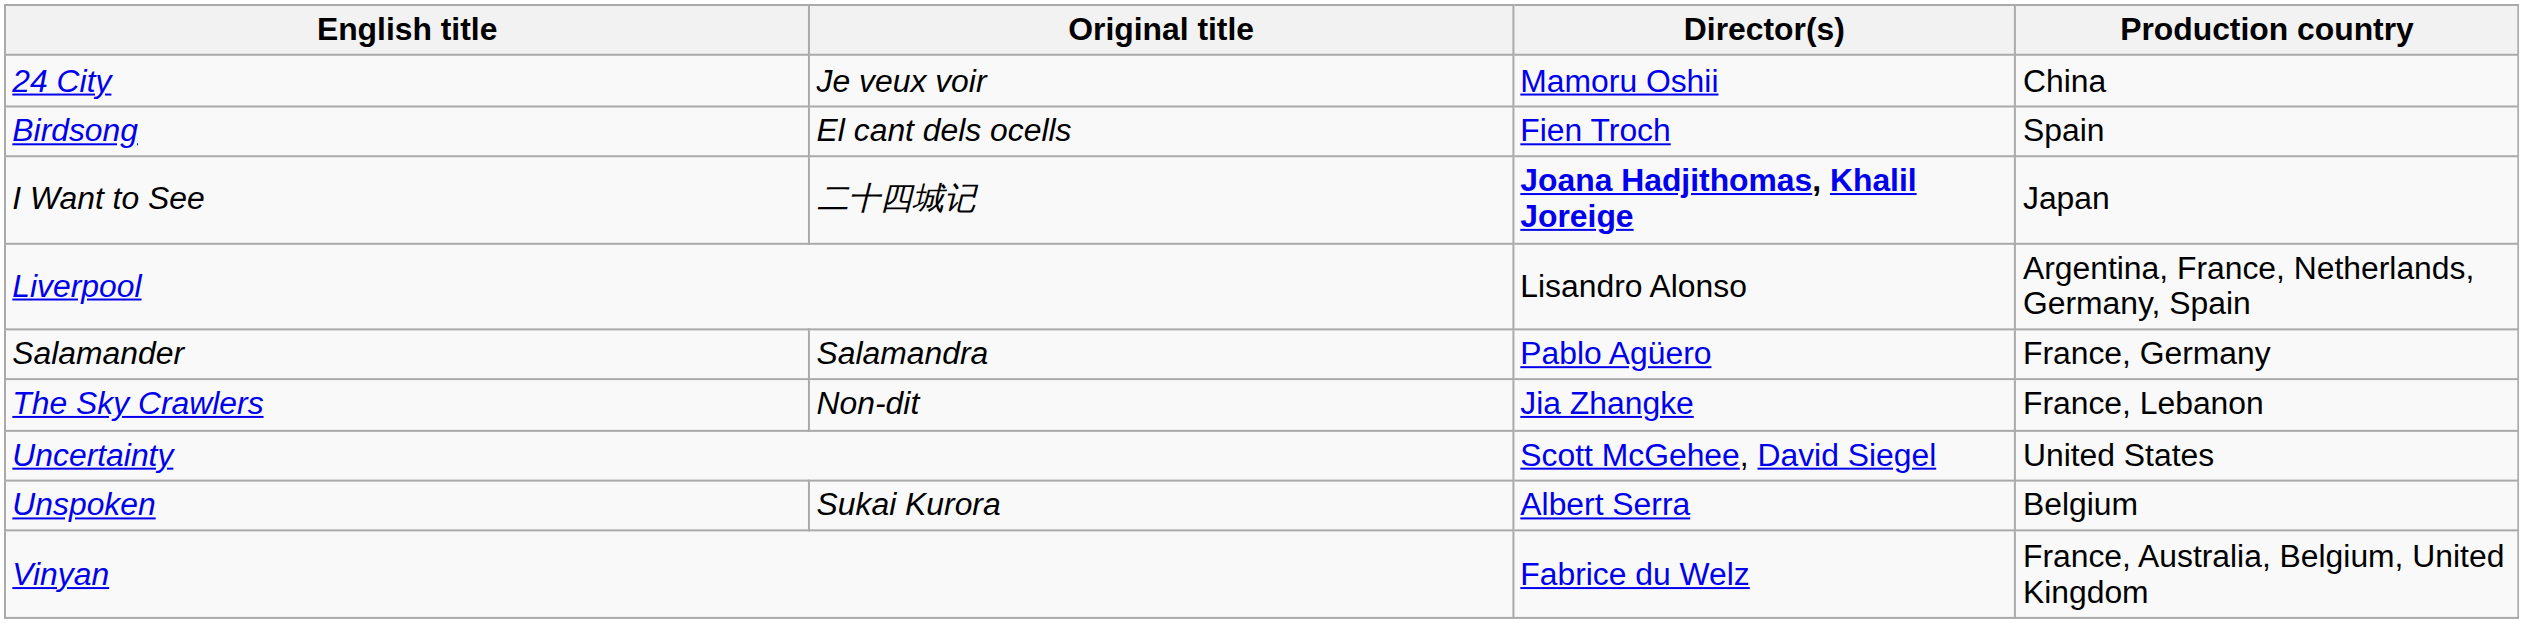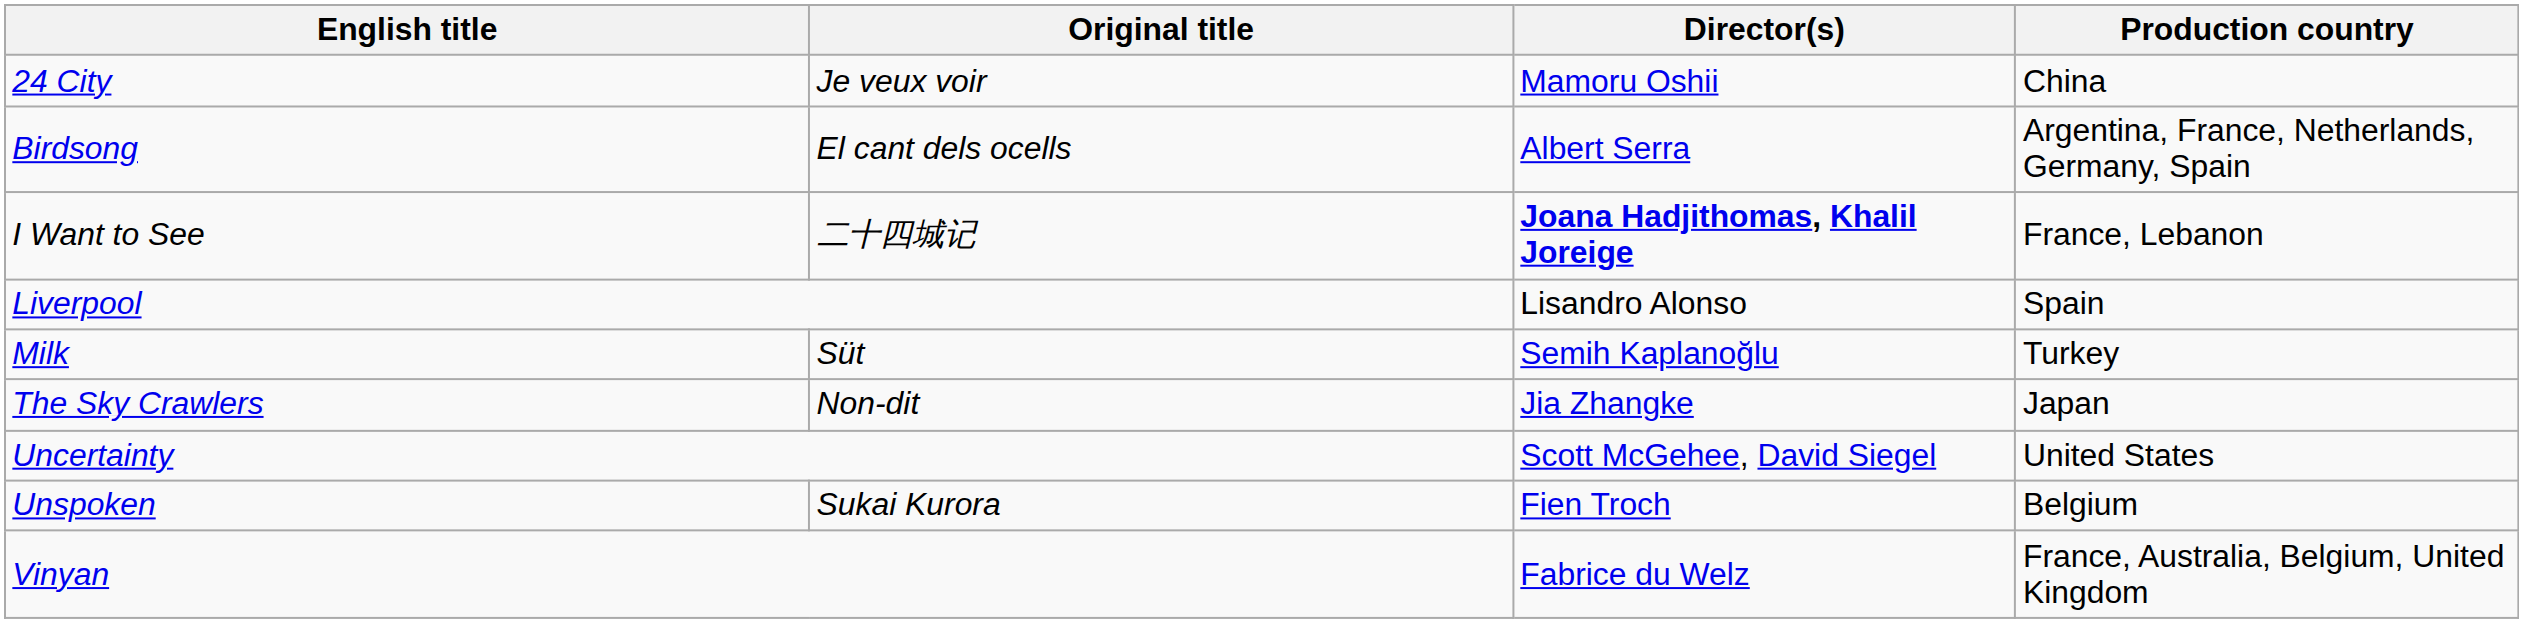 <table class="sortable wikitable" width="100%" cellpadding="5">
 <tr>
 <th scope="col" width="32%">English title</th>
 <th scope="col" width="28%">Original title</th>
 <th scope="col" width="20%">Director(s)</th>
 <th scope="col" width="20%">Production country</th>
 </tr>
 <tr>
 <td><em><a href='#'>24 City</a></em></td>
 <td><em>Je veux voir</em></td>
 <td><a href='#'>Mamoru Oshii</a></td>
 <td>China</td>
 </tr>
 <tr>
 <td><em><a href='#'>Birdsong</a></em></td>
 <td><em>El cant dels ocells</em></td>
-<td><a href='#'>Fien Troch</a></td>
-<td>Spain</td>
+<td><a href='#'>Albert Serra</a></td>
+<td>Argentina, France, Netherlands, Germany, Spain</td>
 </tr>
 <tr>
 <td><em>I Want to See</em></td>
 <td><em>二十四城记</em></td>
 <td><strong><a href='#'>Joana Hadjithomas</a>, <a href='#'>Khalil Joreige</a></strong></td>
-<td>Japan</td>
+<td>France, Lebanon</td>
 </tr>
 <tr>
 <td colspan=2><em><a href='#'>Liverpool</a></em></td>
 <td>Lisandro Alonso</td>
-<td>Argentina, France, Netherlands, Germany, Spain</td>
+<td>Spain</td>
 </tr>
 <tr>
-<td><em>Salamander</em></td>
-<td><em>Salamandra</em></td>
-<td><a href='#'>Pablo Agüero</a></td>
-<td>France, Germany</td>
+<td><em><a href='#'>Milk</a></em></td>
+<td><em>Süt</em></td>
+<td><a href='#'>Semih Kaplanoğlu</a></td>
+<td>Turkey</td>
 </tr>
 <tr>
 <td><em><a href='#'>The Sky Crawlers</a></em></td>
 <td><em>Non-dit</em></td>
 <td><a href='#'>Jia Zhangke</a></td>
-<td>France, Lebanon</td>
+<td>Japan</td>
 </tr>
 <tr>
 <td colspan=2><em><a href='#'>Uncertainty</a></em></td>
 <td><a href='#'>Scott McGehee</a>, <a href='#'>David Siegel</a></td>
 <td>United States</td>
 </tr>
 <tr>
 <td><em><a href='#'>Unspoken</a></em></td>
 <td><em>Sukai Kurora</em></td>
-<td><a href='#'>Albert Serra</a></td>
+<td><a href='#'>Fien Troch</a></td>
 <td>Belgium</td>
 </tr>
 <tr>
 <td colspan=2><em><a href='#'>Vinyan</a></em></td>
 <td><a href='#'>Fabrice du Welz</a></td>
 <td>France, Australia, Belgium, United Kingdom</td>
 </tr>
 </table>
